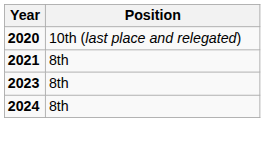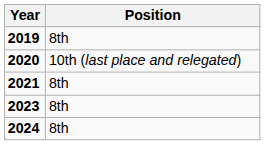 <table class="wikitable" style="width: 18em;">
 <tr>
 <th>Year</th>
 <th>Position</th>
+</tr>
+<tr>
+<td><strong>2019</strong></td>
+<td>8th</td>
 </tr>
 <tr>
 <td><strong>2020</strong></td>
 <td>10th (<em>last place and relegated</em>)</td>
 </tr>
 <tr>
 <td><strong>2021</strong></td>
 <td>8th</td>
 </tr>
 <tr>
 <td><strong>2023</strong></td>
 <td>8th</td>
 </tr>
 <tr>
 <td><strong>2024</strong></td>
 <td>8th</td>
 </tr>
 </table>
